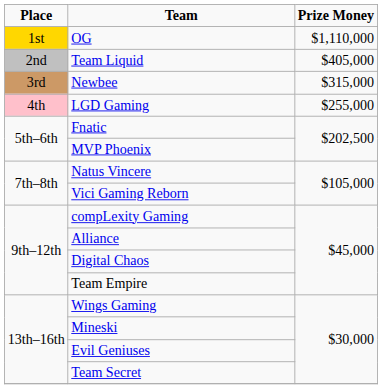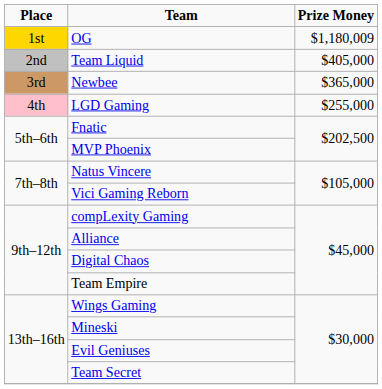 <table class="wikitable" style="text-align:left">
 <tr>
 <td style="text-align:center"><strong>Place</strong></td>
 <td style="text-align:center; width: 250px;"><strong>Team</strong></td>
 <td style="text-align:center"><strong>Prize Money</strong></td>
 </tr>
 <tr>
 <td style="text-align:center; background:gold;">1st</td>
 <td><a href='#'>OG</a></td>
-<td style="text-align:right">$1,110,000</td>
+<td style="text-align:right">$1,180,009</td>
 </tr>
 <tr>
 <td style="text-align:center; background:silver;">2nd</td>
 <td><a href='#'>Team Liquid</a></td>
 <td style="text-align:right">$405,000</td>
 </tr>
 <tr>
 <td style="text-align:center; background:#c96;">3rd</td>
 <td><a href='#'>Newbee</a></td>
-<td style="text-align:right">$315,000</td>
+<td style="text-align:right">$365,000</td>
 </tr>
 <tr>
 <td style="background: pink; text-align:center">4th</td>
 <td><a href='#'>LGD Gaming</a></td>
 <td style="text-align:right">$255,000</td>
 </tr>
 <tr>
 <td style="text-align:center" rowspan="2">5th–6th</td>
 <td><a href='#'>Fnatic</a></td>
 <td rowspan="2" style="text-align:right">$202,500</td>
 </tr>
 <tr>
 <td><a href='#'>MVP Phoenix</a></td>
 </tr>
 <tr>
 <td style="text-align:center" rowspan="2">7th–8th</td>
 <td><a href='#'>Natus Vincere</a></td>
 <td rowspan="2" style="text-align:right">$105,000</td>
 </tr>
 <tr>
 <td><a href='#'>Vici Gaming Reborn</a></td>
 </tr>
 <tr>
 <td style="text-align:center" rowspan="4">9th–12th</td>
 <td><a href='#'>compLexity Gaming</a></td>
 <td rowspan="4" style="text-align:right">$45,000</td>
 </tr>
 <tr>
 <td><a href='#'>Alliance</a></td>
 </tr>
 <tr>
 <td><a href='#'>Digital Chaos</a></td>
 </tr>
 <tr>
 <td>Team Empire</td>
 </tr>
 <tr>
 <td style="text-align:center" rowspan="4">13th–16th</td>
 <td><a href='#'>Wings Gaming</a></td>
 <td rowspan="4" style="text-align:right">$30,000</td>
 </tr>
 <tr>
 <td><a href='#'>Mineski</a></td>
 </tr>
 <tr>
 <td><a href='#'>Evil Geniuses</a></td>
 </tr>
 <tr>
 <td><a href='#'>Team Secret</a></td>
 </tr>
 <tr>
 </tr>
 </table>
